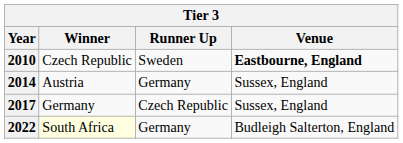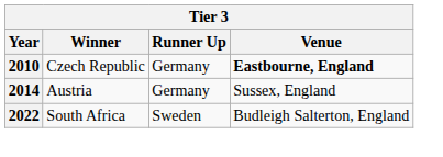 <table class="wikitable">
 <tr>
 <th colspan= "4">Tier 3</th>
 </tr>
 <tr>
 <th>Year</th>
 <th>Winner</th>
 <th>Runner Up</th>
 <th>Venue</th>
 </tr>
 <tr>
 <th>2010</th>
 <td> Czech Republic</td>
-<td> Sweden</td>
+<td> Germany</td>
 <td><strong>Eastbourne, England</strong></td>
 </tr>
 <tr>
 <th>2014</th>
 <td> Austria</td>
 <td> Germany</td>
 <td>Sussex, England</td>
 </tr>
 <tr>
-<th>2017</th>
-<td> Germany</td>
-<td> Czech Republic</td>
-<td>Sussex, England</td>
-</tr>
-<tr>
 <th>2022</th>
-<td style="background: lightyellow;"> South Africa</td>
-<td> Germany</td>
+<td> South Africa</td>
+<td> Sweden</td>
 <td>Budleigh Salterton, England</td>
 </tr>
 </table>
